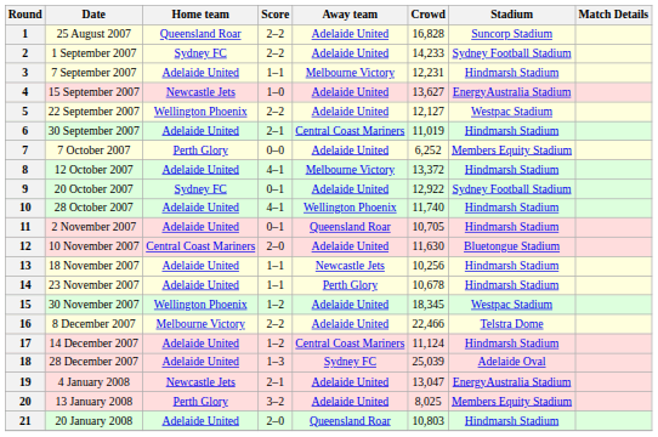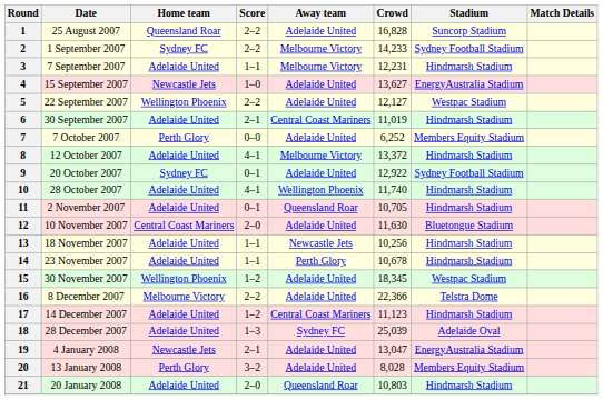 <table class="wikitable" style="font-size:90%;width:90%; text-align:center;">
 <tr>
 <th>Round</th>
 <th>Date</th>
 <th>Home team</th>
 <th>Score</th>
 <th>Away team</th>
 <th>Crowd</th>
 <th>Stadium</th>
 <th>Match Details</th>
 </tr>
 <tr bgcolor="#ffffdd">
 <th>1</th>
 <td>25 August 2007</td>
 <td><a href='#'>Queensland Roar</a></td>
 <td>2–2</td>
 <td><a href='#'>Adelaide United</a></td>
 <td>16,828</td>
 <td><a href='#'>Suncorp Stadium</a></td>
 <td><br></td>
 </tr>
 <tr bgcolor="#ffffdd">
 <th>2</th>
 <td>1 September 2007</td>
 <td><a href='#'>Sydney FC</a></td>
 <td>2–2</td>
-<td><a href='#'>Adelaide United</a></td>
+<td><a href='#'>Melbourne Victory</a></td>
 <td>14,233</td>
 <td><a href='#'>Sydney Football Stadium</a></td>
 <td><br></td>
 </tr>
 <tr bgcolor="#ffffdd">
 <th>3</th>
 <td>7 September 2007</td>
 <td><a href='#'>Adelaide United</a></td>
 <td>1–1</td>
 <td><a href='#'>Melbourne Victory</a></td>
 <td>12,231</td>
 <td><a href='#'>Hindmarsh Stadium</a></td>
 <td><br></td>
 </tr>
 <tr bgcolor="#ffdddd">
 <th>4</th>
 <td>15 September 2007</td>
 <td><a href='#'>Newcastle Jets</a></td>
 <td>1–0</td>
 <td><a href='#'>Adelaide United</a></td>
 <td>13,627</td>
 <td><a href='#'>EnergyAustralia Stadium</a></td>
 <td><br></td>
 </tr>
 <tr bgcolor="#ffffdd">
 <th>5</th>
 <td>22 September 2007</td>
 <td><a href='#'>Wellington Phoenix</a></td>
 <td>2–2</td>
 <td><a href='#'>Adelaide United</a></td>
 <td>12,127</td>
 <td><a href='#'>Westpac Stadium</a></td>
 <td><br></td>
 </tr>
 <tr bgcolor="#ddffdd">
 <th>6</th>
 <td>30 September 2007</td>
 <td><a href='#'>Adelaide United</a></td>
 <td>2–1</td>
 <td><a href='#'>Central Coast Mariners</a></td>
 <td>11,019</td>
 <td><a href='#'>Hindmarsh Stadium</a></td>
 <td><br></td>
 </tr>
 <tr bgcolor="#ffffdd">
 <th>7</th>
 <td>7 October 2007</td>
 <td><a href='#'>Perth Glory</a></td>
 <td>0–0</td>
 <td><a href='#'>Adelaide United</a></td>
 <td>6,252</td>
 <td><a href='#'>Members Equity Stadium</a></td>
 <td><br></td>
 </tr>
 <tr bgcolor="#ddffdd">
 <th>8</th>
 <td>12 October 2007</td>
 <td><a href='#'>Adelaide United</a></td>
 <td>4–1</td>
 <td><a href='#'>Melbourne Victory</a></td>
 <td>13,372</td>
 <td><a href='#'>Hindmarsh Stadium</a></td>
 <td><br></td>
 </tr>
 <tr bgcolor="#ddffdd">
 <th>9</th>
 <td>20 October 2007</td>
 <td><a href='#'>Sydney FC</a></td>
 <td>0–1</td>
 <td><a href='#'>Adelaide United</a></td>
 <td>12,922</td>
 <td><a href='#'>Sydney Football Stadium</a></td>
 <td><br></td>
 </tr>
 <tr bgcolor="#ddffdd">
 <th>10</th>
 <td>28 October 2007</td>
 <td><a href='#'>Adelaide United</a></td>
 <td>4–1</td>
 <td><a href='#'>Wellington Phoenix</a></td>
 <td>11,740</td>
 <td><a href='#'>Hindmarsh Stadium</a></td>
 <td><br></td>
 </tr>
 <tr bgcolor="#ffdddd">
 <th>11</th>
 <td>2 November 2007</td>
 <td><a href='#'>Adelaide United</a></td>
 <td>0–1</td>
 <td><a href='#'>Queensland Roar</a></td>
 <td>10,705</td>
 <td><a href='#'>Hindmarsh Stadium</a></td>
 <td><br></td>
 </tr>
 <tr bgcolor="#ffdddd">
 <th>12</th>
 <td>10 November 2007</td>
 <td><a href='#'>Central Coast Mariners</a></td>
 <td>2–0</td>
 <td><a href='#'>Adelaide United</a></td>
 <td>11,630</td>
 <td><a href='#'>Bluetongue Stadium</a></td>
 <td><br></td>
 </tr>
 <tr bgcolor="#ffffdd">
 <th>13</th>
 <td>18 November 2007</td>
 <td><a href='#'>Adelaide United</a></td>
 <td>1–1</td>
 <td><a href='#'>Newcastle Jets</a></td>
 <td>10,256</td>
 <td><a href='#'>Hindmarsh Stadium</a></td>
 <td><br></td>
 </tr>
 <tr bgcolor="#ffffdd">
 <th>14</th>
 <td>23 November 2007</td>
 <td><a href='#'>Adelaide United</a></td>
 <td>1–1</td>
 <td><a href='#'>Perth Glory</a></td>
 <td>10,678</td>
 <td><a href='#'>Hindmarsh Stadium</a></td>
 <td><br></td>
 </tr>
 <tr bgcolor="#ddffdd">
 <th>15</th>
 <td>30 November 2007</td>
 <td><a href='#'>Wellington Phoenix</a></td>
 <td>1–2</td>
 <td><a href='#'>Adelaide United</a></td>
 <td>18,345</td>
 <td><a href='#'>Westpac Stadium</a></td>
 <td><br></td>
 </tr>
 <tr bgcolor="#ffffdd">
 <th>16</th>
 <td>8 December 2007</td>
 <td><a href='#'>Melbourne Victory</a></td>
 <td>2–2</td>
 <td><a href='#'>Adelaide United</a></td>
-<td>22,466</td>
+<td>22,366</td>
 <td><a href='#'>Telstra Dome</a></td>
 <td><br></td>
 </tr>
 <tr bgcolor="#ffdddd">
 <th>17</th>
 <td>14 December 2007</td>
 <td><a href='#'>Adelaide United</a></td>
 <td>1–2</td>
 <td><a href='#'>Central Coast Mariners</a></td>
-<td>11,124</td>
+<td>11,123</td>
 <td><a href='#'>Hindmarsh Stadium</a></td>
 <td><br></td>
 </tr>
 <tr bgcolor="#ffdddd">
 <th>18</th>
 <td>28 December 2007</td>
 <td><a href='#'>Adelaide United</a></td>
 <td>1–3</td>
 <td><a href='#'>Sydney FC</a></td>
 <td>25,039</td>
 <td><a href='#'>Adelaide Oval</a></td>
 <td><br></td>
 </tr>
 <tr bgcolor="#ffdddd">
 <th>19</th>
 <td>4 January 2008</td>
 <td><a href='#'>Newcastle Jets</a></td>
 <td>2–1</td>
 <td><a href='#'>Adelaide United</a></td>
 <td>13,047</td>
 <td><a href='#'>EnergyAustralia Stadium</a></td>
 <td><br></td>
 </tr>
 <tr bgcolor="#ffdddd">
 <th>20</th>
 <td>13 January 2008</td>
 <td><a href='#'>Perth Glory</a></td>
 <td>3–2</td>
 <td><a href='#'>Adelaide United</a></td>
-<td>8,025</td>
+<td>8,028</td>
 <td><a href='#'>Members Equity Stadium</a></td>
 <td><br></td>
 </tr>
 <tr bgcolor="#ddffdd">
 <th>21</th>
 <td>20 January 2008</td>
 <td><a href='#'>Adelaide United</a></td>
 <td>2–0</td>
 <td><a href='#'>Queensland Roar</a></td>
 <td>10,803</td>
 <td><a href='#'>Hindmarsh Stadium</a></td>
 <td><br></td>
 </tr>
 <tr>
 </tr>
 </table>
